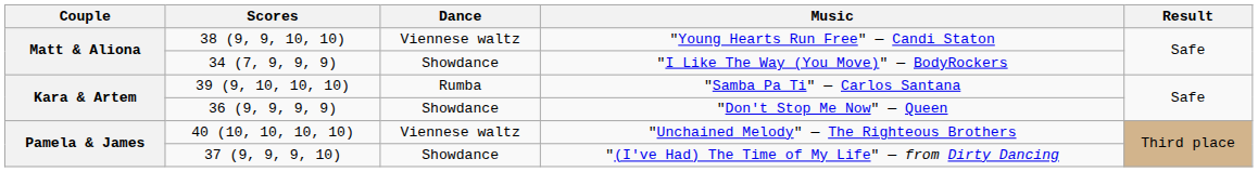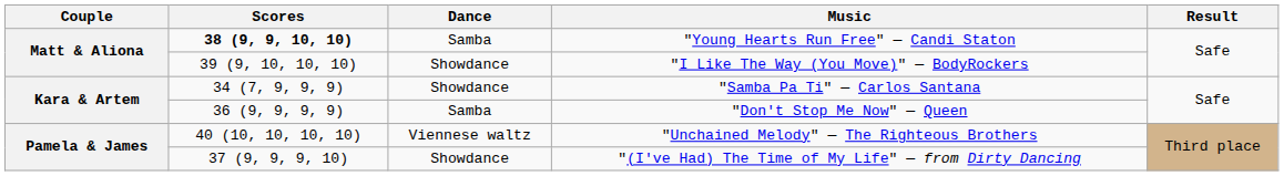 <table class="wikitable sortable" style="text-align:center; width:90%">
 <tr>
 <th scope="col">Couple</th>
 <th scope="col">Scores</th>
 <th scope="col" class="unsortable">Dance</th>
 <th scope="col" class="unsortable">Music</th>
 <th scope="col" class="unsortable">Result</th>
 </tr>
 <tr>
 <th scope="row" rowspan="2">Matt & Aliona</th>
-<td>38 (9, 9, 10, 10)</td>
-<td>Viennese waltz</td>
+<td><strong>38 (9, 9, 10, 10)</strong></td>
+<td>Samba</td>
 <td>"<a href='#'>Young Hearts Run Free</a>" — <a href='#'>Candi Staton</a></td>
 <td rowspan="2">Safe</td>
 </tr>
 <tr>
-<td>34 (7, 9, 9, 9)</td>
+<td>39 (9, 10, 10, 10)</td>
 <td>Showdance</td>
 <td>"<a href='#'>I Like The Way (You Move)</a>" — <a href='#'>BodyRockers</a></td>
 </tr>
 <tr>
 <th scope="row" rowspan="2">Kara & Artem</th>
-<td>39 (9, 10, 10, 10)</td>
-<td>Rumba</td>
+<td>34 (7, 9, 9, 9)</td>
+<td>Showdance</td>
 <td>"<a href='#'>Samba Pa Ti</a>" — <a href='#'>Carlos Santana</a></td>
 <td rowspan="2">Safe</td>
 </tr>
 <tr>
 <td>36 (9, 9, 9, 9)</td>
-<td>Showdance</td>
+<td>Samba</td>
 <td>"<a href='#'>Don't Stop Me Now</a>" — <a href='#'>Queen</a></td>
 </tr>
 <tr>
 <th scope="row" rowspan="2">Pamela & James</th>
 <td>40 (10, 10, 10, 10)</td>
 <td>Viennese waltz</td>
 <td>"<a href='#'>Unchained Melody</a>" — <a href='#'>The Righteous Brothers</a></td>
 <td rowspan="2" bgcolor="tan">Third place</td>
 </tr>
 <tr>
 <td>37 (9, 9, 9, 10)</td>
 <td>Showdance</td>
 <td>"<a href='#'>(I've Had) The Time of My Life</a>" — <em>from <a href='#'>Dirty Dancing</a></em></td>
 </tr>
 </table>
